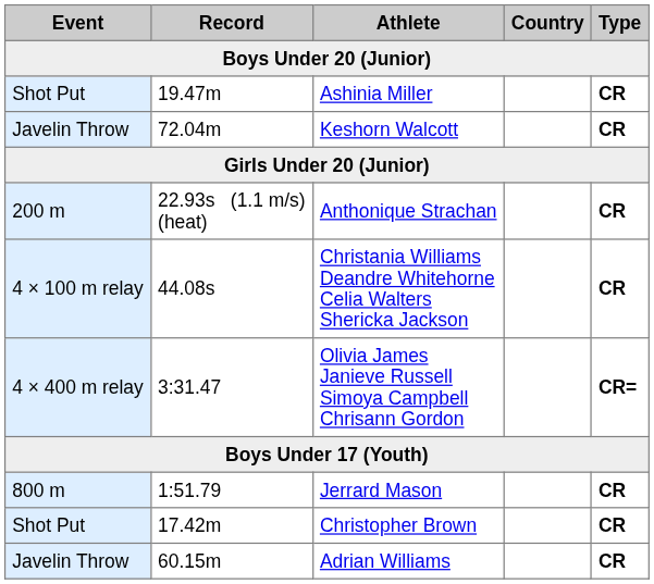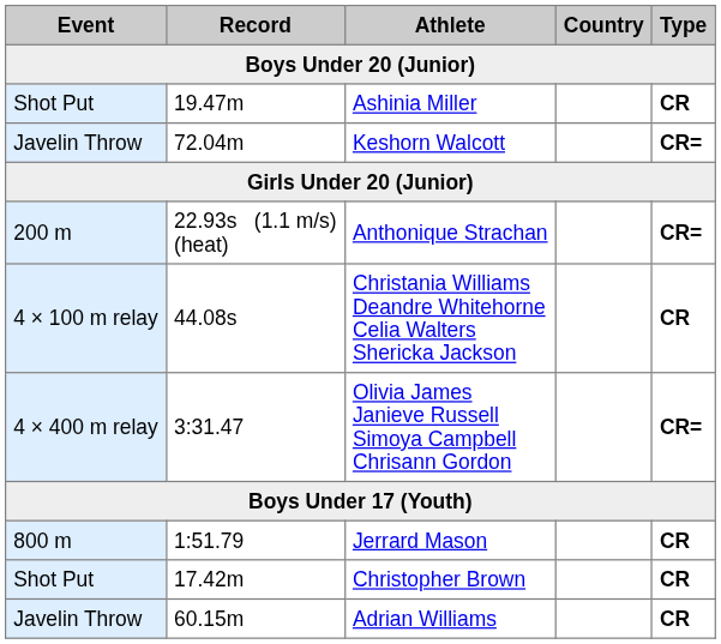 <table border= "1"  cellpadding = "5" cellspacing= "2" style="border-collapse: collapse;  font-size: 90%; ">
 <tr>
 <th style="background: #cccccc;">Event</th>
 <th style="background: #cccccc;">Record</th>
 <th style="background: #cccccc;">Athlete</th>
 <th style="background: #cccccc;">Country</th>
 <th style="background: #cccccc;">Type</th>
 </tr>
 <tr>
 <th bgcolor="#eeeeee" colspan="5">Boys Under 20 (Junior)</th>
 </tr>
 <tr>
 <td style="background:#def;">Shot Put</td>
 <td>19.47m</td>
 <td><a href='#'>Ashinia Miller</a></td>
 <td></td>
 <td><strong>CR</strong></td>
 </tr>
 <tr>
 <td style="background:#def;">Javelin Throw</td>
 <td>72.04m</td>
 <td><a href='#'>Keshorn Walcott</a></td>
 <td></td>
-<td><strong>CR</strong></td>
+<td><strong>CR=</strong></td>
 </tr>
 <tr>
 <th bgcolor="#eeeeee" colspan="5">Girls Under 20 (Junior)</th>
 </tr>
 <tr>
 <td style="background:#def;">200 m</td>
 <td>22.93s   (1.1 m/s) <br> (heat)</td>
 <td><a href='#'>Anthonique Strachan</a></td>
 <td></td>
-<td><strong>CR</strong></td>
+<td><strong>CR=</strong></td>
 </tr>
 <tr>
 <td style="background:#def;">4 × 100 m relay</td>
 <td>44.08s</td>
 <td><a href='#'>Christania Williams</a> <br> <a href='#'>Deandre Whitehorne</a> <br> <a href='#'>Celia Walters</a> <br> <a href='#'>Shericka Jackson</a></td>
 <td></td>
 <td><strong>CR</strong></td>
 </tr>
 <tr>
 <td style="background:#def;">4 × 400 m relay</td>
 <td>3:31.47</td>
 <td><a href='#'>Olivia James</a> <br> <a href='#'>Janieve Russell</a> <br> <a href='#'>Simoya Campbell</a> <br> <a href='#'>Chrisann Gordon</a></td>
 <td></td>
 <td><strong>CR=</strong></td>
 </tr>
 <tr>
 <th bgcolor="#eeeeee" colspan="5">Boys Under 17 (Youth)</th>
 </tr>
 <tr>
 <td style="background:#def;">800 m</td>
 <td>1:51.79</td>
 <td><a href='#'>Jerrard Mason</a></td>
 <td></td>
 <td><strong>CR</strong></td>
 </tr>
 <tr>
 <td style="background:#def;">Shot Put</td>
 <td>17.42m</td>
 <td><a href='#'>Christopher Brown</a></td>
 <td></td>
 <td><strong>CR</strong></td>
 </tr>
 <tr>
 <td style="background:#def;">Javelin Throw</td>
 <td>60.15m</td>
 <td><a href='#'>Adrian Williams</a></td>
 <td></td>
 <td><strong>CR</strong></td>
 </tr>
 </table>
